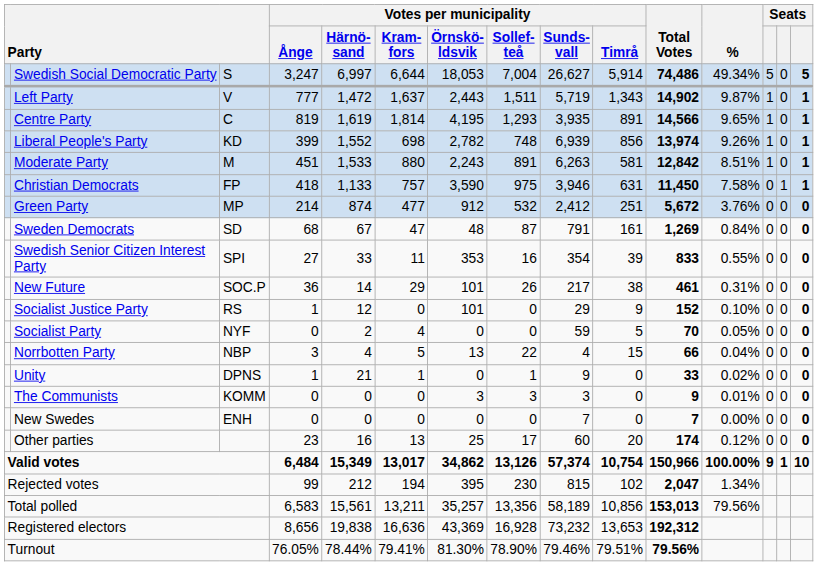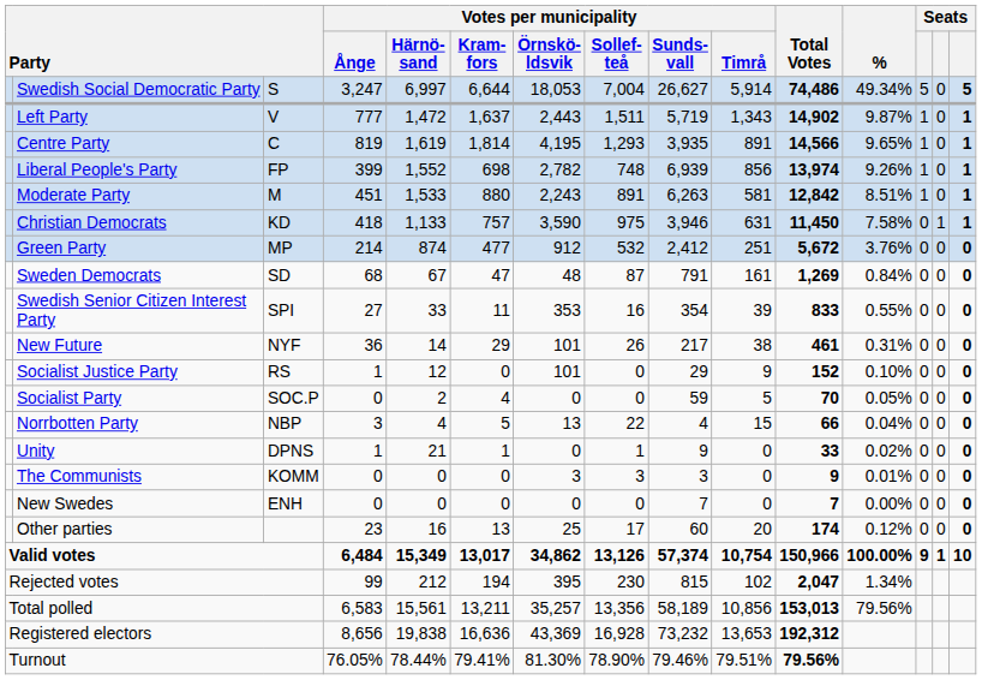 <table class="wikitable" border="1" style="text-align:right;">
 <tr>
 <th style="text-align:left;" valign=bottom rowspan=2 colspan=3>Party</th>
 <th colspan=7>Votes per municipality</th>
 <th align=center valign=bottom rowspan=2 width="50">Total Votes</th>
 <th align=center valign=bottom rowspan=2 width="50">%</th>
 <th colspan=3>Seats</th>
 </tr>
 <tr>
 <th align=center valign=bottom width="50"><a href='#'>Ånge</a></th>
 <th align=center valign=bottom width="50"><a href='#'>Härnö- sand</a></th>
 <th align=center valign=bottom width="50"><a href='#'>Kram- fors</a></th>
 <th align=center valign=bottom width="50"><a href='#'>Örnskö- ldsvik</a></th>
 <th align=center valign=bottom width="50"><a href='#'>Sollef- teå</a></th>
 <th align=center valign=bottom width="50"><a href='#'>Sunds- vall</a></th>
 <th align=center valign=bottom width="50"><a href='#'>Timrå</a></th>
 <th align=center valign=bottom width="20"><small></small></th>
 <th align=center valign=bottom width="20"><small><a href='#'></a></small></th>
 <th align=center valign=bottom width="20"><small></small></th>
 </tr>
 <tr style="background:#CEE0F2;">
 <td></td>
 <td align=left style="white-space: nowrap;"><a href='#'>Swedish Social Democratic Party</a></td>
 <td align=left>S</td>
 <td>3,247</td>
 <td>6,997</td>
 <td>6,644</td>
 <td>18,053</td>
 <td>7,004</td>
 <td>26,627</td>
 <td>5,914</td>
 <td><strong>74,486</strong></td>
 <td>49.34%</td>
 <td>5</td>
 <td>0</td>
 <td><strong>5</strong></td>
 </tr>
 <tr style="background:#CEE0F2; border-top:3px solid darkgray;">
 <td></td>
 <td align=left><a href='#'>Left Party</a></td>
 <td align=left>V</td>
 <td>777</td>
 <td>1,472</td>
 <td>1,637</td>
 <td>2,443</td>
 <td>1,511</td>
 <td>5,719</td>
 <td>1,343</td>
 <td><strong>14,902</strong></td>
 <td>9.87%</td>
 <td>1</td>
 <td>0</td>
 <td><strong>1</strong></td>
 </tr>
 <tr style="background:#CEE0F2;">
 <td></td>
 <td align=left><a href='#'>Centre Party</a></td>
 <td align=left>C</td>
 <td>819</td>
 <td>1,619</td>
 <td>1,814</td>
 <td>4,195</td>
 <td>1,293</td>
 <td>3,935</td>
 <td>891</td>
 <td><strong>14,566</strong></td>
 <td>9.65%</td>
 <td>1</td>
 <td>0</td>
 <td><strong>1</strong></td>
 </tr>
 <tr style="background:#CEE0F2;">
 <td></td>
 <td align=left><a href='#'>Liberal People's Party</a></td>
-<td align=left>KD</td>
+<td align=left>FP</td>
 <td>399</td>
 <td>1,552</td>
 <td>698</td>
 <td>2,782</td>
 <td>748</td>
 <td>6,939</td>
 <td>856</td>
 <td><strong>13,974</strong></td>
 <td>9.26%</td>
 <td>1</td>
 <td>0</td>
 <td><strong>1</strong></td>
 </tr>
 <tr style="background:#CEE0F2;">
 <td></td>
 <td align=left><a href='#'>Moderate Party</a></td>
 <td align=left>M</td>
 <td>451</td>
 <td>1,533</td>
 <td>880</td>
 <td>2,243</td>
 <td>891</td>
 <td>6,263</td>
 <td>581</td>
 <td><strong>12,842</strong></td>
 <td>8.51%</td>
 <td>1</td>
 <td>0</td>
 <td><strong>1</strong></td>
 </tr>
 <tr style="background:#CEE0F2;">
 <td></td>
 <td align=left><a href='#'>Christian Democrats</a></td>
-<td align=left>FP</td>
+<td align=left>KD</td>
 <td>418</td>
 <td>1,133</td>
 <td>757</td>
 <td>3,590</td>
 <td>975</td>
 <td>3,946</td>
 <td>631</td>
 <td><strong>11,450</strong></td>
 <td>7.58%</td>
 <td>0</td>
 <td>1</td>
 <td><strong>1</strong></td>
 </tr>
 <tr style="background:#CEE0F2;">
 <td></td>
 <td align=left><a href='#'>Green Party</a></td>
 <td align=left>MP</td>
 <td>214</td>
 <td>874</td>
 <td>477</td>
 <td>912</td>
 <td>532</td>
 <td>2,412</td>
 <td>251</td>
 <td><strong>5,672</strong></td>
 <td>3.76%</td>
 <td>0</td>
 <td>0</td>
 <td><strong>0</strong></td>
 </tr>
 <tr>
 <td></td>
 <td align=left><a href='#'>Sweden Democrats</a></td>
 <td align=left>SD</td>
 <td>68</td>
 <td>67</td>
 <td>47</td>
 <td>48</td>
 <td>87</td>
 <td>791</td>
 <td>161</td>
 <td><strong>1,269</strong></td>
 <td>0.84%</td>
 <td>0</td>
 <td>0</td>
 <td><strong>0</strong></td>
 </tr>
 <tr>
 <td></td>
 <td align=left><a href='#'>Swedish Senior Citizen Interest Party</a></td>
 <td align=left>SPI</td>
 <td>27</td>
 <td>33</td>
 <td>11</td>
 <td>353</td>
 <td>16</td>
 <td>354</td>
 <td>39</td>
 <td><strong>833</strong></td>
 <td>0.55%</td>
 <td>0</td>
 <td>0</td>
 <td><strong>0</strong></td>
 </tr>
 <tr>
 <td></td>
 <td align=left><a href='#'>New Future</a></td>
-<td align=left>SOC.P</td>
+<td align=left>NYF</td>
 <td>36</td>
 <td>14</td>
 <td>29</td>
 <td>101</td>
 <td>26</td>
 <td>217</td>
 <td>38</td>
 <td><strong>461</strong></td>
 <td>0.31%</td>
 <td>0</td>
 <td>0</td>
 <td><strong>0</strong></td>
 </tr>
 <tr>
 <td></td>
 <td align=left><a href='#'>Socialist Justice Party</a></td>
 <td align=left>RS</td>
 <td>1</td>
 <td>12</td>
 <td>0</td>
 <td>101</td>
 <td>0</td>
 <td>29</td>
 <td>9</td>
 <td><strong>152</strong></td>
 <td>0.10%</td>
 <td>0</td>
 <td>0</td>
 <td><strong>0</strong></td>
 </tr>
 <tr>
 <td></td>
 <td align=left><a href='#'>Socialist Party</a></td>
-<td align=left>NYF</td>
+<td align=left>SOC.P</td>
 <td>0</td>
 <td>2</td>
 <td>4</td>
 <td>0</td>
 <td>0</td>
 <td>59</td>
 <td>5</td>
 <td><strong>70</strong></td>
 <td>0.05%</td>
 <td>0</td>
 <td>0</td>
 <td><strong>0</strong></td>
 </tr>
 <tr>
 <td></td>
 <td align=left><a href='#'>Norrbotten Party</a></td>
 <td align=left>NBP</td>
 <td>3</td>
 <td>4</td>
 <td>5</td>
 <td>13</td>
 <td>22</td>
 <td>4</td>
 <td>15</td>
 <td><strong>66</strong></td>
 <td>0.04%</td>
 <td>0</td>
 <td>0</td>
 <td><strong>0</strong></td>
 </tr>
 <tr>
 <td></td>
 <td align=left><a href='#'>Unity</a></td>
 <td align=left>DPNS</td>
 <td>1</td>
 <td>21</td>
 <td>1</td>
 <td>0</td>
 <td>1</td>
 <td>9</td>
 <td>0</td>
 <td><strong>33</strong></td>
 <td>0.02%</td>
 <td>0</td>
 <td>0</td>
 <td><strong>0</strong></td>
 </tr>
 <tr>
 <td></td>
 <td align=left><a href='#'>The Communists</a></td>
 <td align=left>KOMM</td>
 <td>0</td>
 <td>0</td>
 <td>0</td>
 <td>3</td>
 <td>3</td>
 <td>3</td>
 <td>0</td>
 <td><strong>9</strong></td>
 <td>0.01%</td>
 <td>0</td>
 <td>0</td>
 <td><strong>0</strong></td>
 </tr>
 <tr>
 <td></td>
 <td align=left>New Swedes</td>
 <td align=left>ENH</td>
 <td>0</td>
 <td>0</td>
 <td>0</td>
 <td>0</td>
 <td>0</td>
 <td>7</td>
 <td>0</td>
 <td><strong>7</strong></td>
 <td>0.00%</td>
 <td>0</td>
 <td>0</td>
 <td><strong>0</strong></td>
 </tr>
 <tr>
 <td></td>
 <td align=left>Other parties</td>
 <td></td>
 <td>23</td>
 <td>16</td>
 <td>13</td>
 <td>25</td>
 <td>17</td>
 <td>60</td>
 <td>20</td>
 <td><strong>174</strong></td>
 <td>0.12%</td>
 <td>0</td>
 <td>0</td>
 <td><strong>0</strong></td>
 </tr>
 <tr style="font-weight:bold">
 <td align=left colspan=3>Valid votes</td>
 <td>6,484</td>
 <td>15,349</td>
 <td>13,017</td>
 <td>34,862</td>
 <td>13,126</td>
 <td>57,374</td>
 <td>10,754</td>
 <td>150,966</td>
 <td>100.00%</td>
 <td>9</td>
 <td>1</td>
 <td>10</td>
 </tr>
 <tr>
 <td align=left colspan=3>Rejected votes</td>
 <td>99</td>
 <td>212</td>
 <td>194</td>
 <td>395</td>
 <td>230</td>
 <td>815</td>
 <td>102</td>
 <td><strong>2,047</strong></td>
 <td>1.34%</td>
 <td></td>
 <td></td>
 <td></td>
 </tr>
 <tr>
 <td align=left colspan=3>Total polled</td>
 <td>6,583</td>
 <td>15,561</td>
 <td>13,211</td>
 <td>35,257</td>
 <td>13,356</td>
 <td>58,189</td>
 <td>10,856</td>
 <td><strong>153,013</strong></td>
 <td>79.56%</td>
 <td></td>
 <td></td>
 <td></td>
 </tr>
 <tr>
 <td align=left colspan=3>Registered electors</td>
 <td>8,656</td>
 <td>19,838</td>
 <td>16,636</td>
 <td>43,369</td>
 <td>16,928</td>
 <td>73,232</td>
 <td>13,653</td>
 <td><strong>192,312</strong></td>
 <td></td>
 <td></td>
 <td></td>
 <td></td>
 </tr>
 <tr>
 <td align=left colspan=3>Turnout</td>
 <td>76.05%</td>
 <td>78.44%</td>
 <td>79.41%</td>
 <td>81.30%</td>
 <td>78.90%</td>
 <td>79.46%</td>
 <td>79.51%</td>
 <td><strong>79.56%</strong></td>
 <td></td>
 <td></td>
 <td></td>
 <td></td>
 </tr>
 </table>
